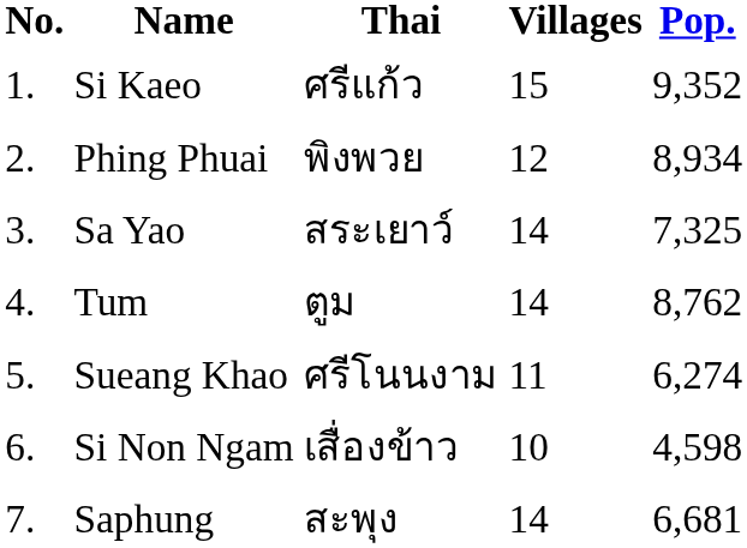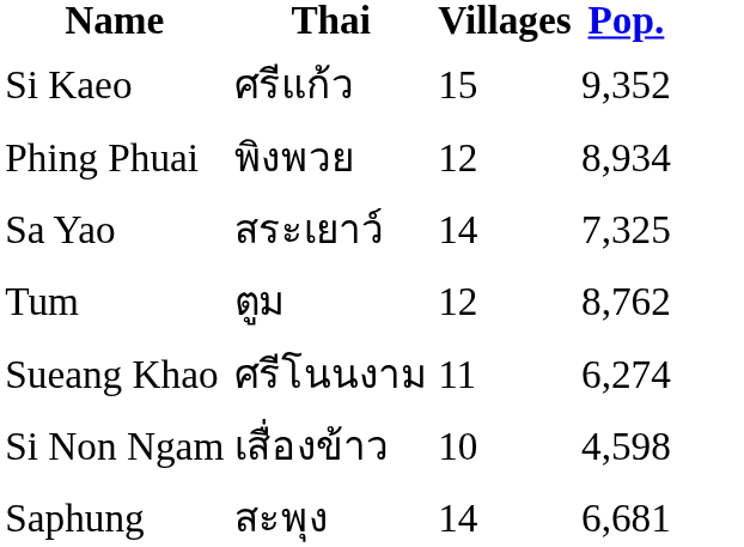 <table>
 <tr>
-<th>No.</th>
 <th>Name</th>
 <th>Thai</th>
 <th>Villages</th>
 <th><a href='#'>Pop.</a></th>
 </tr>
 <tr>
-<td>1.</td>
 <td>Si Kaeo</td>
 <td>ศรีแก้ว</td>
 <td>15</td>
 <td>9,352</td>
 </tr>
 <tr>
-<td>2.</td>
 <td>Phing Phuai</td>
 <td>พิงพวย</td>
 <td>12</td>
 <td>8,934</td>
 </tr>
 <tr>
-<td>3.</td>
 <td>Sa Yao</td>
 <td>สระเยาว์</td>
 <td>14</td>
 <td>7,325</td>
 </tr>
 <tr>
-<td>4.</td>
 <td>Tum</td>
 <td>ตูม</td>
-<td>14</td>
+<td>12</td>
 <td>8,762</td>
 </tr>
 <tr>
-<td>5.</td>
 <td>Sueang Khao</td>
 <td>ศรีโนนงาม</td>
 <td>11</td>
 <td>6,274</td>
 </tr>
 <tr>
-<td>6.</td>
 <td>Si Non Ngam</td>
 <td>เสื่องข้าว</td>
 <td>10</td>
 <td>4,598</td>
 </tr>
 <tr>
-<td>7.</td>
 <td>Saphung</td>
 <td>สะพุง</td>
 <td>14</td>
 <td>6,681</td>
 </tr>
 </table>
